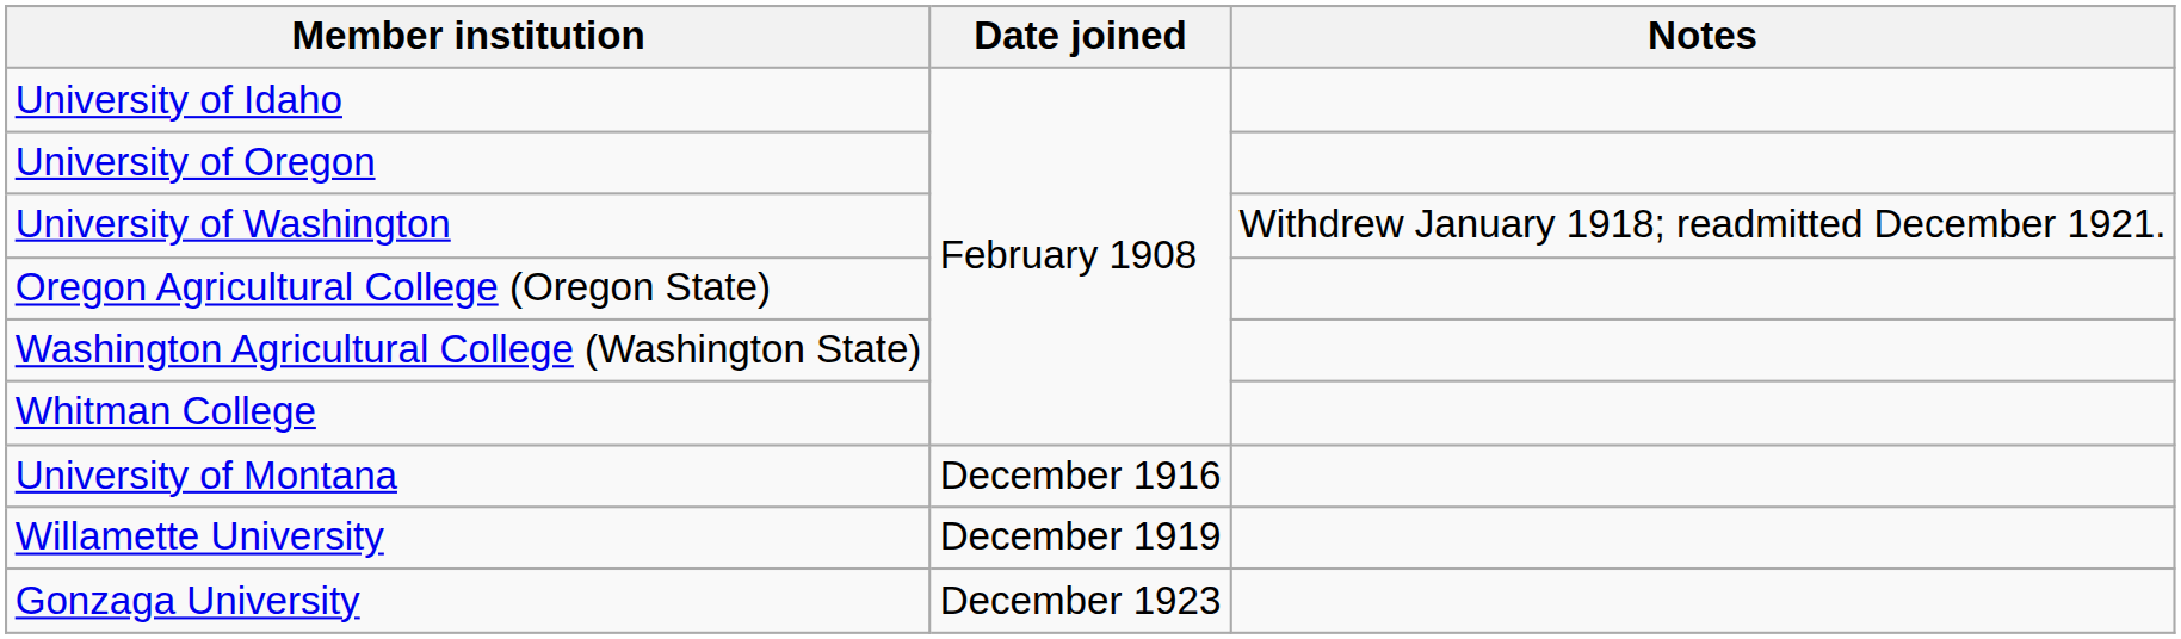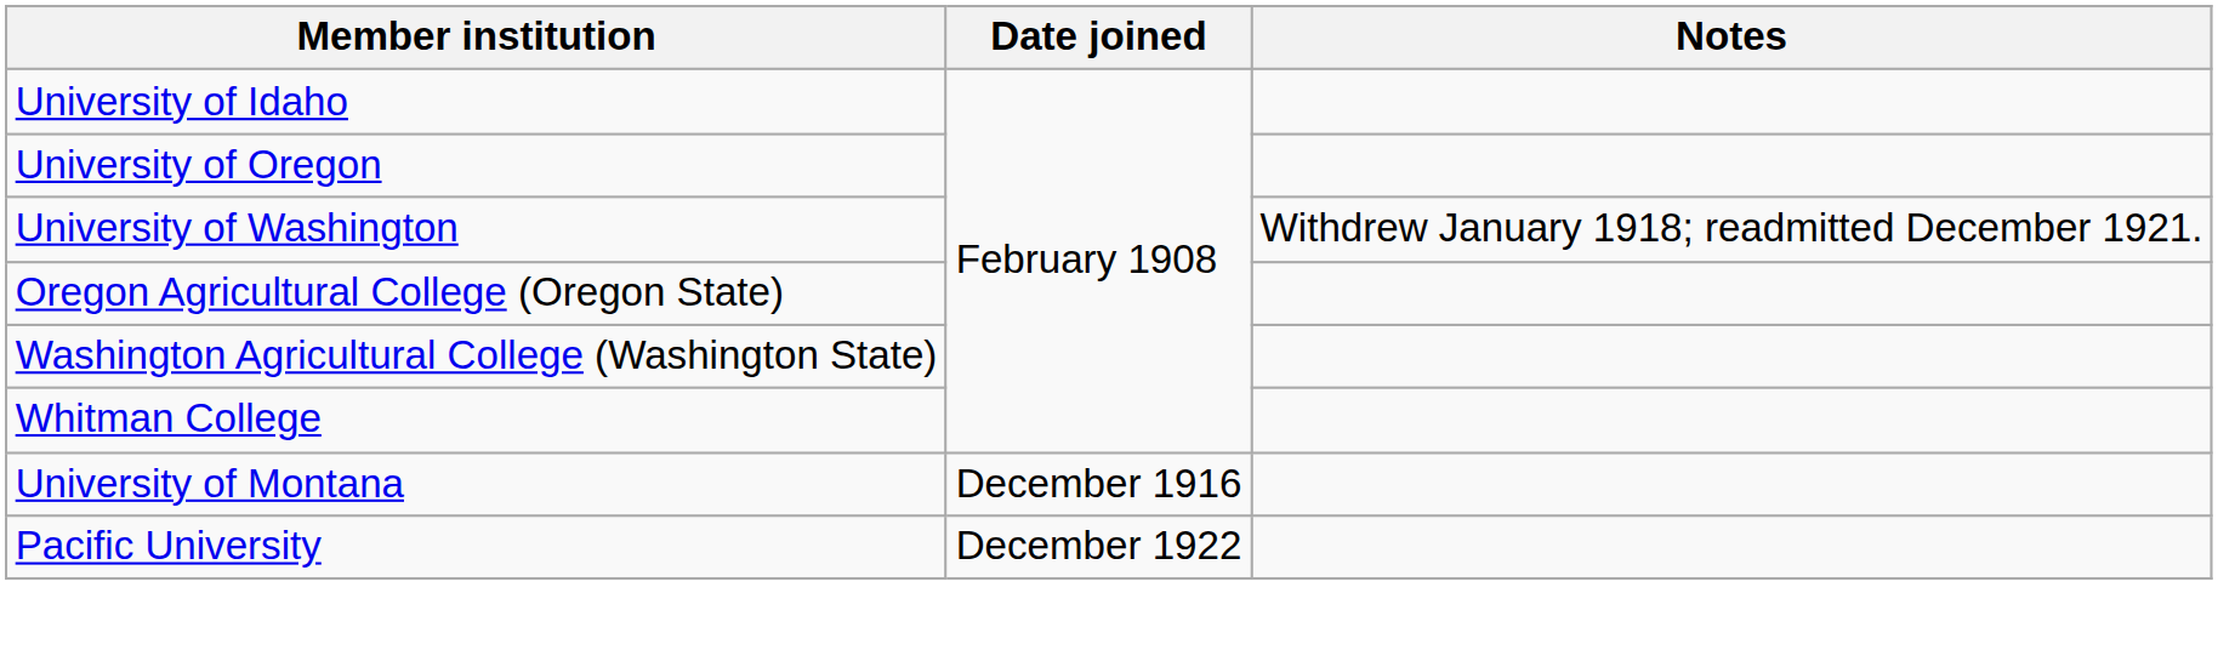 <table class="wikitable">
 <tr>
 <th>Member institution</th>
 <th>Date joined</th>
 <th>Notes</th>
 </tr>
 <tr>
 <td><a href='#'>University of Idaho</a></td>
 <td rowspan=6>February 1908</td>
 <td></td>
 </tr>
 <tr>
 <td><a href='#'>University of Oregon</a></td>
 <td></td>
 </tr>
 <tr>
 <td><a href='#'>University of Washington</a></td>
 <td>Withdrew January 1918; readmitted December 1921.</td>
 </tr>
 <tr>
 <td><a href='#'>Oregon Agricultural College</a> (Oregon State)</td>
 <td></td>
 </tr>
 <tr>
 <td><a href='#'>Washington Agricultural College</a> (Washington State)</td>
 <td></td>
 </tr>
 <tr>
 <td><a href='#'>Whitman College</a></td>
 <td></td>
 </tr>
 <tr>
 <td><a href='#'>University of Montana</a></td>
 <td>December 1916</td>
 <td></td>
 </tr>
 <tr>
-<td><a href='#'>Willamette University</a></td>
-<td>December 1919</td>
-<td></td>
-</tr>
-<tr>
-<td><a href='#'>Gonzaga University</a></td>
-<td>December 1923</td>
+<td><a href='#'>Pacific University</a></td>
+<td>December 1922</td>
 <td></td>
 </tr>
 </table>
